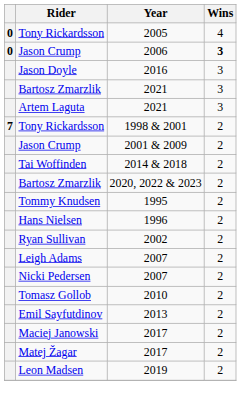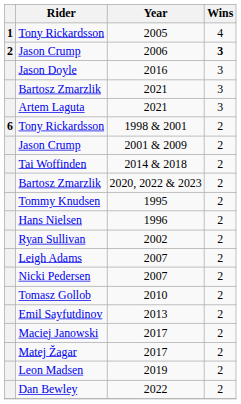 <table class="wikitable" style="text-align:center">
 <tr>
 <th></th>
 <th>Rider</th>
 <th>Year</th>
 <th>Wins</th>
 </tr>
 <tr>
-<th>0</th>
+<th>1</th>
 <td align=left> <a href='#'>Tony Rickardsson</a></td>
 <td>2005</td>
 <td>4</td>
 </tr>
 <tr>
-<th>0</th>
+<th>2</th>
 <td align=left> <a href='#'>Jason Crump</a></td>
 <td>2006</td>
 <td><strong>3</strong></td>
 </tr>
 <tr>
 <th></th>
 <td align=left> <a href='#'>Jason Doyle</a></td>
 <td>2016</td>
 <td>3</td>
 </tr>
 <tr>
 <th></th>
 <td align=left> <a href='#'>Bartosz Zmarzlik</a></td>
 <td>2021</td>
 <td>3</td>
 </tr>
 <tr>
 <th></th>
 <td align=left> <a href='#'>Artem Laguta</a></td>
 <td>2021</td>
 <td>3</td>
 </tr>
 <tr>
-<th>7</th>
+<th>6</th>
 <td align=left> <a href='#'>Tony Rickardsson</a></td>
 <td>1998 & 2001</td>
 <td>2</td>
 </tr>
 <tr>
 <th></th>
 <td align=left> <a href='#'>Jason Crump</a></td>
 <td>2001 & 2009</td>
 <td>2</td>
 </tr>
 <tr>
 <th></th>
 <td align=left> <a href='#'>Tai Woffinden</a></td>
 <td>2014 & 2018</td>
 <td>2</td>
 </tr>
 <tr>
 <th></th>
 <td align=left> <a href='#'>Bartosz Zmarzlik</a></td>
 <td>2020, 2022 & 2023</td>
 <td>2</td>
 </tr>
 <tr>
 <th></th>
 <td align=left> <a href='#'>Tommy Knudsen</a></td>
 <td>1995</td>
 <td>2</td>
 </tr>
 <tr>
 <th></th>
 <td align=left> <a href='#'>Hans Nielsen</a></td>
 <td>1996</td>
 <td>2</td>
 </tr>
 <tr>
 <th></th>
 <td align=left> <a href='#'>Ryan Sullivan</a></td>
 <td>2002</td>
 <td>2</td>
 </tr>
 <tr>
 <th></th>
 <td align=left> <a href='#'>Leigh Adams</a></td>
 <td>2007</td>
 <td>2</td>
 </tr>
 <tr>
 <th></th>
 <td align=left> <a href='#'>Nicki Pedersen</a></td>
 <td>2007</td>
 <td>2</td>
 </tr>
 <tr>
 <th></th>
 <td align=left> <a href='#'>Tomasz Gollob</a></td>
 <td>2010</td>
 <td>2</td>
 </tr>
 <tr>
 <th></th>
 <td align=left> <a href='#'>Emil Sayfutdinov</a></td>
 <td>2013</td>
 <td>2</td>
 </tr>
 <tr>
 <th></th>
 <td align=left> <a href='#'>Maciej Janowski</a></td>
 <td>2017</td>
 <td>2</td>
 </tr>
 <tr>
 <th></th>
 <td align=left> <a href='#'>Matej Žagar</a></td>
 <td>2017</td>
 <td>2</td>
 </tr>
 <tr>
 <th></th>
 <td align=left> <a href='#'>Leon Madsen</a></td>
 <td>2019</td>
 <td>2</td>
 </tr>
 <tr>
+<th></th>
+<td align=left> <a href='#'>Dan Bewley</a></td>
+<td>2022</td>
+<td>2</td>
+</tr>
+<tr>
 </tr>
 </table>
